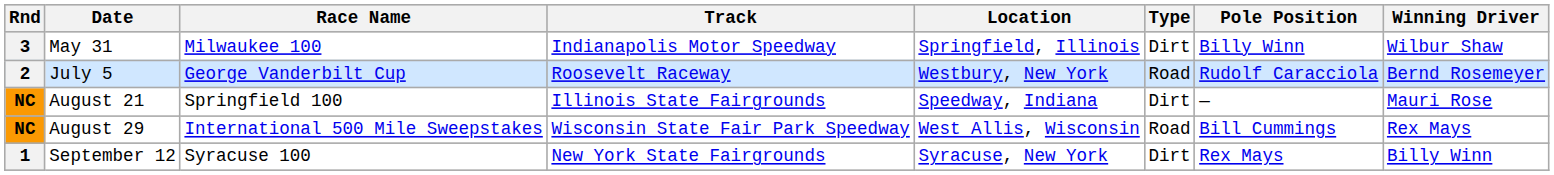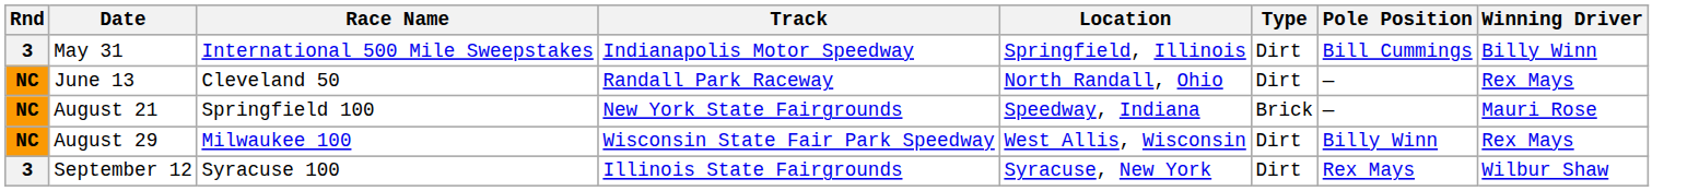 <table class="wikitable" style="font-size:85%">
 <tr>
 <th>Rnd</th>
 <th>Date</th>
 <th>Race Name</th>
 <th>Track</th>
 <th>Location</th>
 <th>Type</th>
 <th>Pole Position</th>
 <th>Winning Driver</th>
 </tr>
 <tr style="background:#FFFFFF;">
 <th>3</th>
 <td>May 31</td>
-<td> <a href='#'>Milwaukee 100</a></td>
+<td> <a href='#'>International 500 Mile Sweepstakes</a></td>
 <td><a href='#'>Indianapolis Motor Speedway</a></td>
 <td><a href='#'>Springfield</a>, <a href='#'>Illinois</a></td>
 <td>Dirt</td>
+<td> <a href='#'>Bill Cummings</a></td>
 <td> <a href='#'>Billy Winn</a></td>
-<td> <a href='#'>Wilbur Shaw</a></td>
 </tr>
-<tr style="background:#D0E7FF;">
-<th>2</th>
-<td>July 5</td>
-<td> <a href='#'>George Vanderbilt Cup</a></td>
-<td><a href='#'>Roosevelt Raceway</a></td>
-<td><a href='#'>Westbury</a>, <a href='#'>New York</a></td>
-<td>Road</td>
-<td> <a href='#'>Rudolf Caracciola</a></td>
-<td> <a href='#'>Bernd Rosemeyer</a></td>
+<tr style="background:#FFFFFF;">
+<th style="background:#fb9902; text-align:center;"><strong>NC</strong></th>
+<td>June 13</td>
+<td> Cleveland 50</td>
+<td><a href='#'>Randall Park Raceway</a></td>
+<td><a href='#'>North Randall</a>, <a href='#'>Ohio</a></td>
+<td>Dirt</td>
+<td>—</td>
+<td> <a href='#'>Rex Mays</a></td>
 </tr>
 <tr style="background:#FFFFFF;">
 <th style="background:#fb9902; text-align:center;"><strong>NC</strong></th>
 <td>August 21</td>
 <td> Springfield 100</td>
-<td><a href='#'>Illinois State Fairgrounds</a></td>
+<td><a href='#'>New York State Fairgrounds</a></td>
 <td><a href='#'>Speedway</a>, <a href='#'>Indiana</a></td>
-<td>Dirt</td>
+<td>Brick</td>
 <td>—</td>
 <td> <a href='#'>Mauri Rose</a></td>
 </tr>
 <tr style="background:#FFFFFF;">
 <th style="background:#fb9902; text-align:center;"><strong>NC</strong></th>
 <td>August 29</td>
-<td> <a href='#'>International 500 Mile Sweepstakes</a></td>
+<td> <a href='#'>Milwaukee 100</a></td>
 <td><a href='#'>Wisconsin State Fair Park Speedway</a></td>
 <td><a href='#'>West Allis</a>, <a href='#'>Wisconsin</a></td>
-<td>Road</td>
-<td> <a href='#'>Bill Cummings</a></td>
+<td>Dirt</td>
+<td> <a href='#'>Billy Winn</a></td>
 <td> <a href='#'>Rex Mays</a></td>
 </tr>
 <tr style="background:#FFFFFF;">
-<th>1</th>
+<th>3</th>
 <td>September 12</td>
 <td> Syracuse 100</td>
-<td><a href='#'>New York State Fairgrounds</a></td>
+<td><a href='#'>Illinois State Fairgrounds</a></td>
 <td><a href='#'>Syracuse</a>, <a href='#'>New York</a></td>
 <td>Dirt</td>
 <td> <a href='#'>Rex Mays</a></td>
-<td> <a href='#'>Billy Winn</a></td>
+<td> <a href='#'>Wilbur Shaw</a></td>
 </tr>
 </table>
